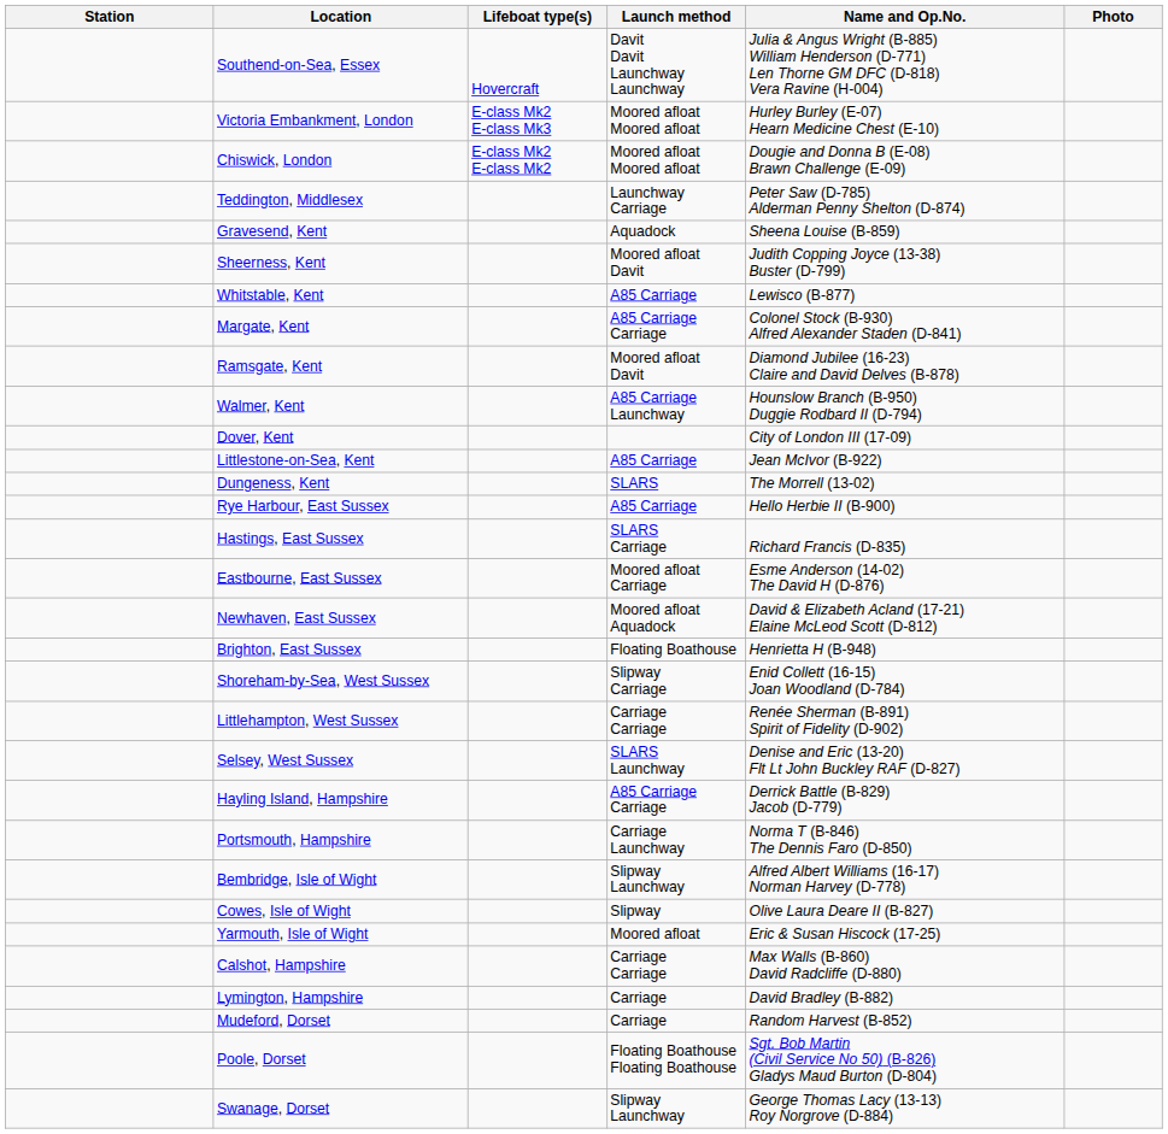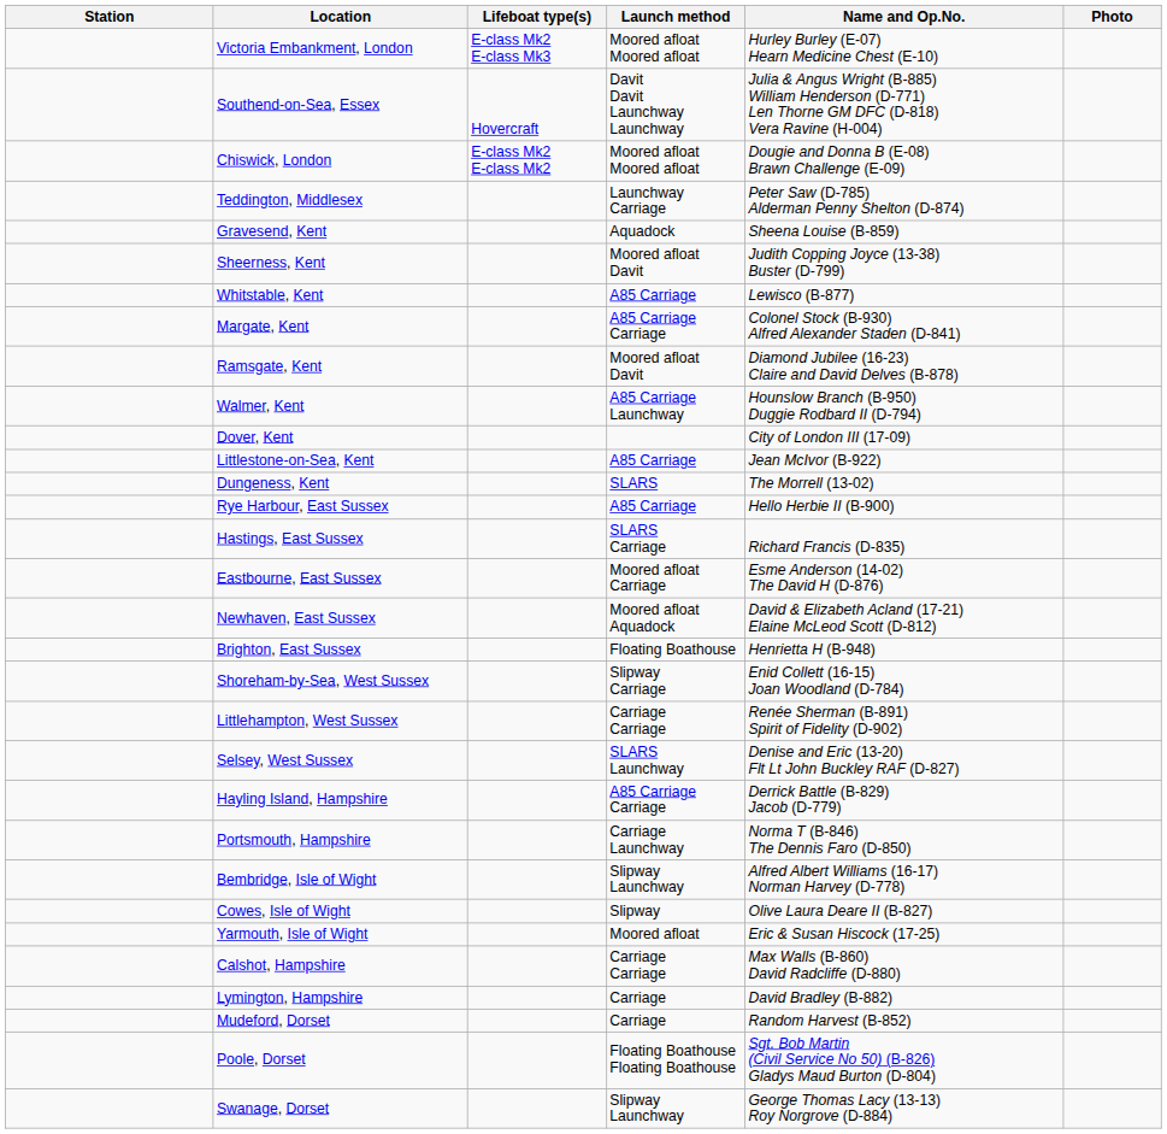 <table class="wikitable sortable" style="width:100%;">
 <tr>
 <th width="18%">Station</th>
 <th width="22%">Location</th>
 <th width="12%">Lifeboat type(s)</th>
 <th width="12%">Launch method</th>
 <th>Name and Op.No.</th>
 <th width="100">Photo </th>
 </tr>
 <tr>
 <td></td>
+<td><a href='#'>Victoria Embankment</a>, <a href='#'>London</a></td>
+<td><a href='#'>E-class Mk2</a><br><a href='#'>E-class Mk3</a></td>
+<td>Moored afloat<br>Moored afloat</td>
+<td><em>Hurley Burley</em> (E-07)<br><em>Hearn Medicine Chest</em> (E-10)</td>
+<td></td>
+</tr>
+<tr>
+<td></td>
 <td><a href='#'>Southend-on-Sea</a>, <a href='#'>Essex</a></td>
 <td><br><br><br><a href='#'>Hovercraft</a></td>
 <td>Davit<br>Davit<br>Launchway<br>Launchway</td>
 <td><em>Julia & Angus Wright</em> (B-885)<br><em>William Henderson</em> (D-771)<br><em>Len Thorne GM DFC</em> (D-818)<br><em>Vera Ravine</em> (H-004)</td>
-<td></td>
-</tr>
-<tr>
-<td></td>
-<td><a href='#'>Victoria Embankment</a>, <a href='#'>London</a></td>
-<td><a href='#'>E-class Mk2</a><br><a href='#'>E-class Mk3</a></td>
-<td>Moored afloat<br>Moored afloat</td>
-<td><em>Hurley Burley</em> (E-07)<br><em>Hearn Medicine Chest</em> (E-10)</td>
 <td></td>
 </tr>
 <tr>
 <td></td>
 <td><a href='#'>Chiswick</a>, <a href='#'>London</a></td>
 <td><a href='#'>E-class Mk2</a><br><a href='#'>E-class Mk2</a></td>
 <td>Moored afloat<br>Moored afloat</td>
 <td><em>Dougie and Donna B</em> (E-08)<br><em>Brawn Challenge</em> (E-09)</td>
 <td></td>
 </tr>
 <tr>
 <td></td>
 <td><a href='#'>Teddington</a>, <a href='#'>Middlesex</a></td>
 <td><br></td>
 <td>Launchway<br>Carriage</td>
 <td><em>Peter Saw</em> (D-785)<br><em>Alderman Penny Shelton</em> (D-874)</td>
 <td></td>
 </tr>
 <tr>
 <td></td>
 <td><a href='#'>Gravesend</a>, <a href='#'>Kent</a></td>
 <td></td>
 <td>Aquadock</td>
 <td><em>Sheena Louise</em> (B-859)</td>
 <td></td>
 </tr>
 <tr>
 <td></td>
 <td><a href='#'>Sheerness</a>, <a href='#'>Kent</a></td>
 <td><br></td>
 <td>Moored afloat<br>Davit</td>
 <td><em>Judith Copping Joyce</em> (13-38)<br><em>Buster</em> (D-799)</td>
 <td></td>
 </tr>
 <tr>
 <td></td>
 <td><a href='#'>Whitstable</a>, <a href='#'>Kent</a></td>
 <td></td>
 <td><a href='#'>A85 Carriage</a></td>
 <td><em>Lewisco</em> (B-877)</td>
 <td></td>
 </tr>
 <tr>
 <td></td>
 <td><a href='#'>Margate</a>, <a href='#'>Kent</a></td>
 <td><br></td>
 <td><a href='#'>A85 Carriage</a><br>Carriage</td>
 <td><em>Colonel Stock</em> (B-930)<br><em>Alfred Alexander Staden</em> (D-841)</td>
 <td></td>
 </tr>
 <tr>
 <td></td>
 <td><a href='#'>Ramsgate</a>, <a href='#'>Kent</a></td>
 <td><br></td>
 <td>Moored afloat<br>Davit</td>
 <td><em>Diamond Jubilee</em> (16-23)<br><em>Claire and David Delves</em> (B-878)</td>
 <td></td>
 </tr>
 <tr>
 <td></td>
 <td><a href='#'>Walmer</a>, <a href='#'>Kent</a></td>
 <td><br></td>
 <td><a href='#'>A85 Carriage</a><br>Launchway</td>
 <td><em>Hounslow Branch</em> (B-950)<br><em>Duggie Rodbard II</em> (D-794)</td>
 <td></td>
 </tr>
 <tr>
 <td></td>
 <td><a href='#'>Dover</a>, <a href='#'>Kent</a></td>
 <td></td>
 <td></td>
 <td><em>City of London III</em> (17-09)</td>
 <td></td>
 </tr>
 <tr>
 <td></td>
 <td><a href='#'>Littlestone-on-Sea</a>, <a href='#'>Kent</a></td>
 <td></td>
 <td><a href='#'>A85 Carriage</a></td>
 <td><em>Jean McIvor</em> (B-922)</td>
 <td></td>
 </tr>
 <tr>
 <td></td>
 <td><a href='#'>Dungeness</a>, <a href='#'>Kent</a></td>
 <td></td>
 <td><a href='#'>SLARS</a></td>
 <td><em>The Morrell</em> (13-02)</td>
 <td></td>
 </tr>
 <tr>
 <td></td>
 <td><a href='#'>Rye Harbour</a>, <a href='#'>East Sussex</a></td>
 <td></td>
 <td><a href='#'>A85 Carriage</a></td>
 <td><em>Hello Herbie II</em> (B-900)</td>
 <td></td>
 </tr>
 <tr>
 <td></td>
 <td><a href='#'>Hastings</a>, <a href='#'>East Sussex</a></td>
 <td><br></td>
 <td><a href='#'>SLARS</a><br>Carriage</td>
 <td><br><em>Richard Francis</em> (D-835)</td>
 <td></td>
 </tr>
 <tr>
 <td></td>
 <td><a href='#'>Eastbourne</a>, <a href='#'>East Sussex</a></td>
 <td><br></td>
 <td>Moored afloat<br>Carriage</td>
 <td><em>Esme Anderson</em> (14-02)<br><em>The David H</em> (D-876)</td>
 <td></td>
 </tr>
 <tr>
 <td></td>
 <td><a href='#'>Newhaven</a>, <a href='#'>East Sussex</a></td>
 <td><br></td>
 <td>Moored afloat<br>Aquadock</td>
 <td><em>David & Elizabeth Acland</em> (17-21)<br><em>Elaine McLeod Scott</em> (D-812)</td>
 <td></td>
 </tr>
 <tr>
 <td></td>
 <td><a href='#'>Brighton</a>, <a href='#'>East Sussex</a></td>
 <td></td>
 <td>Floating Boathouse</td>
 <td><em>Henrietta H</em> (B-948)</td>
 <td></td>
 </tr>
 <tr>
 <td></td>
 <td><a href='#'>Shoreham-by-Sea</a>, <a href='#'>West Sussex</a></td>
 <td><br></td>
 <td>Slipway<br>Carriage</td>
 <td><em>Enid Collett</em> (16-15)<br><em>Joan Woodland</em> (D-784)</td>
 <td></td>
 </tr>
 <tr>
 <td></td>
 <td><a href='#'>Littlehampton</a>, <a href='#'>West Sussex</a></td>
 <td><br></td>
 <td>Carriage<br>Carriage</td>
 <td><em>Renée Sherman</em> (B-891)<br><em>Spirit of Fidelity</em> (D-902)</td>
 <td></td>
 </tr>
 <tr>
 <td></td>
 <td><a href='#'>Selsey</a>, <a href='#'>West Sussex</a></td>
 <td><br></td>
 <td><a href='#'>SLARS</a><br>Launchway</td>
 <td><em>Denise and Eric</em> (13-20)<br><em>Flt Lt John Buckley RAF</em> (D-827)</td>
 <td></td>
 </tr>
 <tr>
 <td></td>
 <td><a href='#'>Hayling Island</a>, <a href='#'>Hampshire</a></td>
 <td><br></td>
 <td><a href='#'>A85 Carriage</a><br>Carriage</td>
 <td><em>Derrick Battle</em> (B-829)<br><em>Jacob</em> (D-779)</td>
 <td></td>
 </tr>
 <tr>
 <td></td>
 <td><a href='#'>Portsmouth</a>, <a href='#'>Hampshire</a></td>
 <td><br></td>
 <td>Carriage<br>Launchway</td>
 <td><em>Norma T</em> (B-846)<br><em>The Dennis Faro</em> (D-850)</td>
 <td></td>
 </tr>
 <tr>
 <td></td>
 <td><a href='#'>Bembridge</a>, <a href='#'>Isle of Wight</a></td>
 <td><br></td>
 <td>Slipway<br>Launchway</td>
 <td><em>Alfred Albert Williams</em> (16-17)<br><em>Norman Harvey</em> (D-778)</td>
 <td></td>
 </tr>
 <tr>
 <td></td>
 <td><a href='#'>Cowes</a>, <a href='#'>Isle of Wight</a></td>
 <td></td>
 <td>Slipway</td>
 <td><em>Olive Laura Deare II</em> (B-827)</td>
 <td></td>
 </tr>
 <tr>
 <td></td>
 <td><a href='#'>Yarmouth</a>, <a href='#'>Isle of Wight</a></td>
 <td></td>
 <td>Moored afloat</td>
 <td><em>Eric & Susan Hiscock</em> (17-25)</td>
 <td></td>
 </tr>
 <tr>
 <td></td>
 <td><a href='#'>Calshot</a>, <a href='#'>Hampshire</a></td>
 <td><br></td>
 <td>Carriage<br>Carriage</td>
 <td><em>Max Walls</em> (B-860)<br><em>David Radcliffe</em> (D-880)</td>
 <td></td>
 </tr>
 <tr>
 <td></td>
 <td><a href='#'>Lymington</a>, <a href='#'>Hampshire</a></td>
 <td></td>
 <td>Carriage</td>
 <td><em>David Bradley</em> (B-882)</td>
 <td></td>
 </tr>
 <tr>
 <td></td>
 <td><a href='#'>Mudeford</a>, <a href='#'>Dorset</a></td>
 <td></td>
 <td>Carriage</td>
 <td><em>Random Harvest</em> (B-852)</td>
 <td></td>
 </tr>
 <tr>
 <td></td>
 <td><a href='#'>Poole</a>, <a href='#'>Dorset</a></td>
 <td><br></td>
 <td>Floating Boathouse<br>Floating Boathouse</td>
 <td><a href='#'><em>Sgt. Bob Martin<br>(Civil Service No 50)</em> (B-826)</a><br><em>Gladys Maud Burton</em> (D-804)</td>
 <td></td>
 </tr>
 <tr>
 <td></td>
 <td><a href='#'>Swanage</a>, <a href='#'>Dorset</a></td>
 <td><br></td>
 <td>Slipway<br>Launchway</td>
 <td><em>George Thomas Lacy</em> (13-13)<br><em>Roy Norgrove</em> (D-884)</td>
 <td></td>
 </tr>
 </table>
